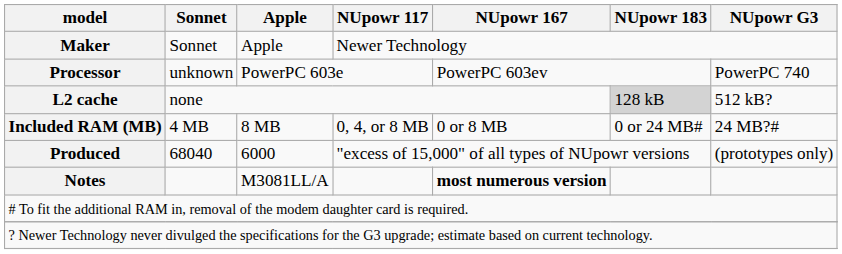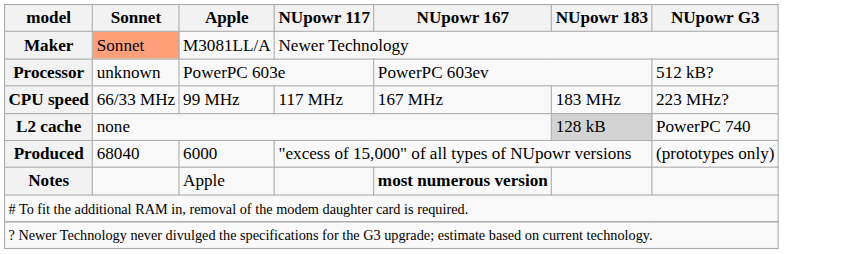 <table class ="wikitable" align="center">
 <tr>
 <th>model</th>
 <th>Sonnet</th>
 <th>Apple</th>
 <th>NUpowr 117</th>
 <th>NUpowr 167</th>
 <th>NUpowr 183</th>
 <th>NUpowr G3</th>
 </tr>
 <tr>
 <th>Maker</th>
-<td>Sonnet</td>
-<td>Apple</td>
+<td style="background: lightsalmon;">Sonnet</td>
+<td>M3081LL/A</td>
 <td colspan="4">Newer Technology</td>
 </tr>
 <tr>
 <th>Processor</th>
 <td>unknown</td>
 <td colspan="2">PowerPC 603e</td>
 <td colspan="2">PowerPC 603ev</td>
-<td>PowerPC 740</td>
+<td>512 kB?</td>
+</tr>
+<tr>
+<th>CPU speed</th>
+<td>66/33 MHz</td>
+<td>99 MHz</td>
+<td>117 MHz</td>
+<td>167 MHz</td>
+<td>183 MHz</td>
+<td>223 MHz?</td>
 </tr>
 <tr>
 <th>L2 cache</th>
 <td colspan="4">none</td>
 <td style="background: lightgrey;">128 kB</td>
-<td>512 kB?</td>
-</tr>
-<tr>
-<th>Included RAM (MB)</th>
-<td>4 MB</td>
-<td>8 MB</td>
-<td>0, 4, or 8 MB</td>
-<td>0 or 8 MB</td>
-<td>0 or 24 MB#</td>
-<td>24 MB?#</td>
+<td>PowerPC 740</td>
 </tr>
 <tr>
 <th>Produced</th>
 <td>68040</td>
 <td>6000</td>
 <td colspan="3">"excess of 15,000" of all types of NUpowr versions</td>
 <td>(prototypes only)</td>
 </tr>
 <tr>
 <th>Notes</th>
 <td></td>
-<td>M3081LL/A</td>
+<td>Apple</td>
 <td></td>
 <td><strong>most numerous version</strong></td>
 <td></td>
 <td></td>
 </tr>
 <tr>
 <td colspan="7"><small># To fit the additional RAM in, removal of the modem daughter card is required.</small></td>
 </tr>
 <tr>
 </tr>
 <tr>
 <td colspan="7"><small>? Newer Technology never divulged the specifications for the G3 upgrade; estimate based on current technology.</small></td>
 </tr>
 <tr>
 </tr>
 </table>
